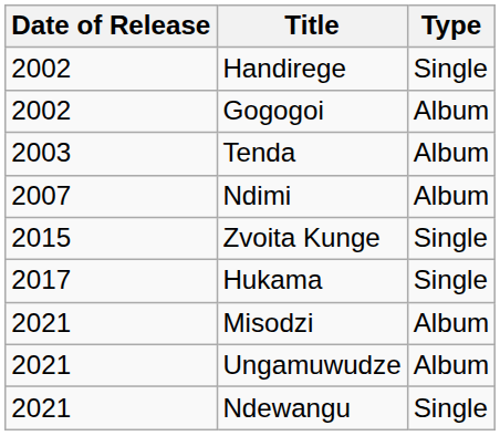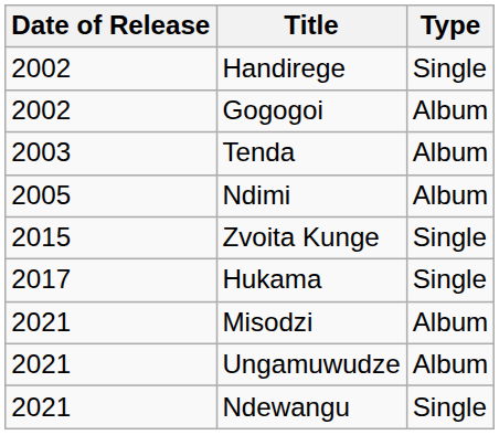 <table class="wikitable">
 <tr>
 <th>Date of Release</th>
 <th>Title</th>
 <th>Type</th>
 </tr>
 <tr>
 <td>2002</td>
 <td>Handirege</td>
 <td>Single</td>
 </tr>
 <tr>
 <td>2002</td>
 <td>Gogogoi</td>
 <td>Album</td>
 </tr>
 <tr>
 <td>2003</td>
 <td>Tenda</td>
 <td>Album</td>
 </tr>
 <tr>
-<td>2007</td>
+<td>2005</td>
 <td>Ndimi</td>
 <td>Album</td>
 </tr>
 <tr>
 <td>2015</td>
 <td>Zvoita Kunge</td>
 <td>Single</td>
 </tr>
 <tr>
 <td>2017</td>
 <td>Hukama</td>
 <td>Single</td>
 </tr>
 <tr>
 <td>2021</td>
 <td>Misodzi</td>
 <td>Album</td>
 </tr>
 <tr>
 <td>2021</td>
 <td>Ungamuwudze</td>
 <td>Album</td>
 </tr>
 <tr>
 <td>2021</td>
 <td>Ndewangu</td>
 <td>Single</td>
 </tr>
 </table>
